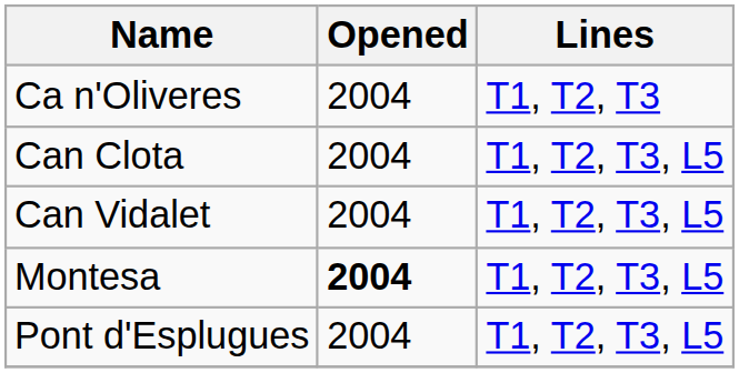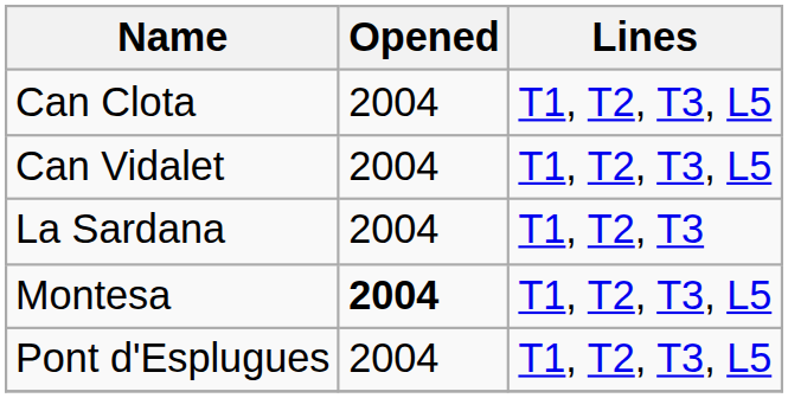 <table class="wikitable sortable">
 <tr>
 <th>Name</th>
 <th>Opened</th>
 <th>Lines</th>
-</tr>
-<tr>
-<td>Ca n'Oliveres</td>
-<td>2004</td>
-<td><a href='#'>T1</a>, <a href='#'>T2</a>, <a href='#'>T3</a></td>
 </tr>
 <tr>
 <td>Can Clota</td>
 <td>2004</td>
 <td><a href='#'>T1</a>, <a href='#'>T2</a>, <a href='#'>T3</a>, <a href='#'>L5</a></td>
 </tr>
 <tr>
 <td>Can Vidalet</td>
 <td>2004</td>
 <td><a href='#'>T1</a>, <a href='#'>T2</a>, <a href='#'>T3</a>, <a href='#'>L5</a></td>
+</tr>
+<tr>
+<td>La Sardana</td>
+<td>2004</td>
+<td><a href='#'>T1</a>, <a href='#'>T2</a>, <a href='#'>T3</a></td>
 </tr>
 <tr>
 <td>Montesa</td>
 <td><strong>2004</strong></td>
 <td><a href='#'>T1</a>, <a href='#'>T2</a>, <a href='#'>T3</a>, <a href='#'>L5</a></td>
 </tr>
 <tr>
 <td>Pont d'Esplugues</td>
 <td>2004</td>
 <td><a href='#'>T1</a>, <a href='#'>T2</a>, <a href='#'>T3</a>, <a href='#'>L5</a></td>
 </tr>
 <tr>
 </tr>
 </table>
